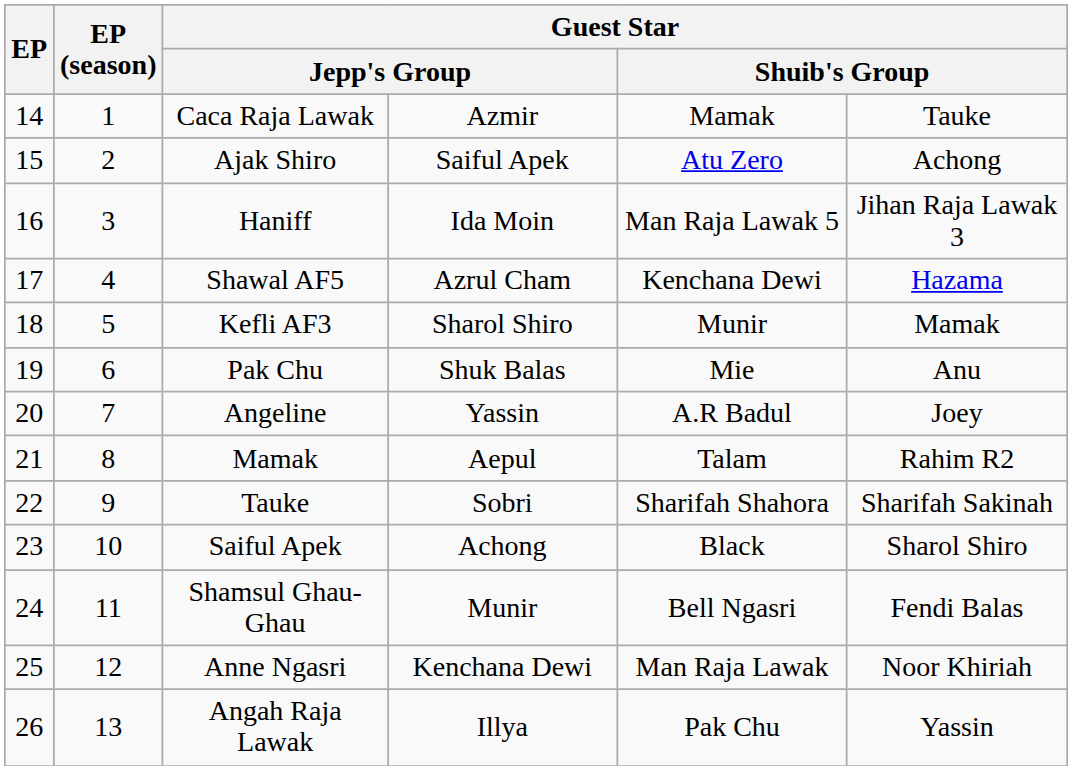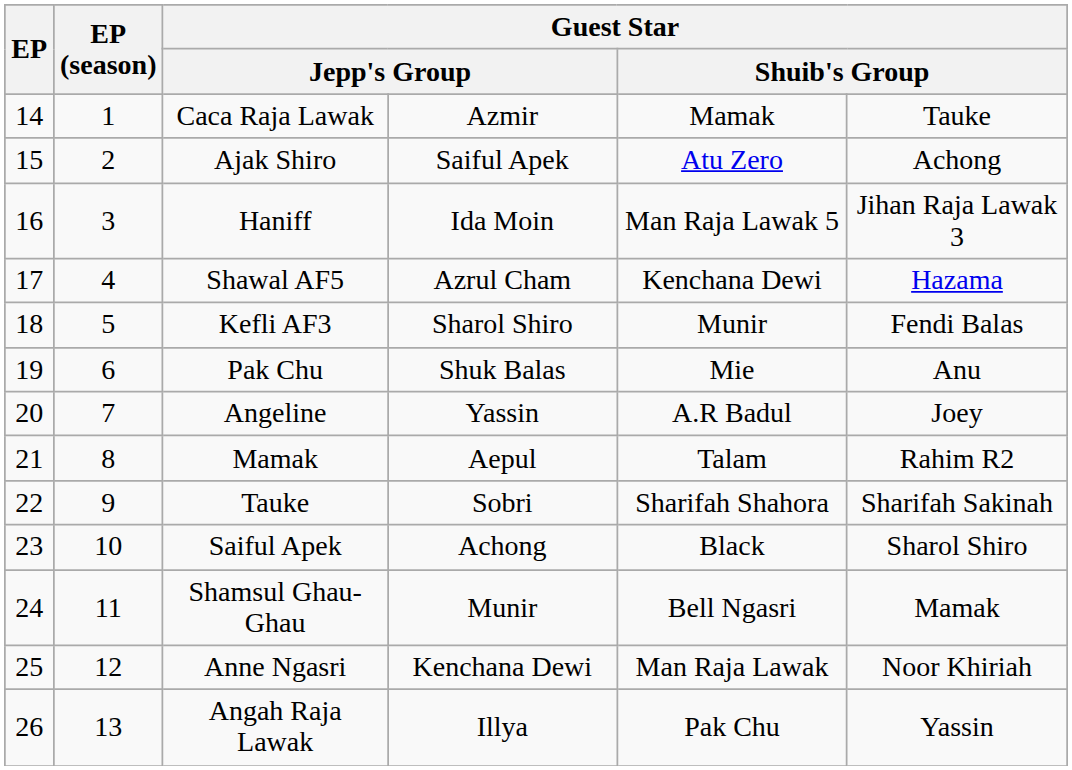 <table class="wikitable" style="text-align:center">
 <tr>
 <th rowspan=2>EP</th>
 <th rowspan=2>EP<br>(season)</th>
 <th colspan=4>Guest Star</th>
 </tr>
 <tr>
 <th colspan=2>Jepp's Group</th>
 <th colspan=2>Shuib's Group</th>
 </tr>
 <tr>
 <td>14</td>
 <td>1</td>
 <td style="width:200px">Caca Raja Lawak</td>
 <td style="width:200px">Azmir</td>
 <td style="width:200px">Mamak</td>
 <td style="width:200px">Tauke</td>
 </tr>
 <tr>
 <td>15</td>
 <td>2</td>
 <td style="width:200px">Ajak Shiro</td>
 <td style="width:200px">Saiful Apek</td>
 <td style="width:200px"><a href='#'>Atu Zero</a></td>
 <td style="width:200px">Achong</td>
 </tr>
 <tr>
 <td>16</td>
 <td>3</td>
 <td style="width:200px">Haniff</td>
 <td style="width:200px">Ida Moin</td>
 <td style="width:200px">Man Raja Lawak 5</td>
 <td style="width:200px">Jihan Raja Lawak 3</td>
 </tr>
 <tr>
 <td>17</td>
 <td>4</td>
 <td style="width:200px">Shawal AF5</td>
 <td style="width:200px">Azrul Cham</td>
 <td style="width:200px">Kenchana Dewi</td>
 <td style="width:200px"><a href='#'>Hazama</a></td>
 </tr>
 <tr>
 <td>18</td>
 <td>5</td>
 <td style="width:200px">Kefli AF3</td>
 <td style="width:200px">Sharol Shiro</td>
 <td style="width:200px">Munir</td>
-<td style="width:200px">Mamak</td>
+<td style="width:200px">Fendi Balas</td>
 </tr>
 <tr>
 <td>19</td>
 <td>6</td>
 <td style="width:200px">Pak Chu</td>
 <td style="width:200px">Shuk Balas</td>
 <td style="width:200px">Mie</td>
 <td style="width:200px">Anu</td>
 </tr>
 <tr>
 <td>20</td>
 <td>7</td>
 <td style="width:200px">Angeline</td>
 <td style="width:200px">Yassin</td>
 <td style="width:200px">A.R Badul</td>
 <td style="width:200px">Joey</td>
 </tr>
 <tr>
 <td>21</td>
 <td>8</td>
 <td style="width:200px">Mamak</td>
 <td style="width:200px">Aepul</td>
 <td style="width:200px">Talam</td>
 <td style="width:200px">Rahim R2</td>
 </tr>
 <tr>
 <td>22</td>
 <td>9</td>
 <td style="width:200px">Tauke</td>
 <td style="width:200px">Sobri</td>
 <td style="width:200px">Sharifah Shahora</td>
 <td style="width:200px">Sharifah Sakinah</td>
 </tr>
 <tr>
 <td>23</td>
 <td>10</td>
 <td style="width:200px">Saiful Apek</td>
 <td style="width:200px">Achong</td>
 <td style="width:200px">Black</td>
 <td style="width:200px">Sharol Shiro</td>
 </tr>
 <tr>
 <td>24</td>
 <td>11</td>
 <td style="width:200px">Shamsul Ghau-Ghau</td>
 <td style="width:200px">Munir</td>
 <td style="width:200px">Bell Ngasri</td>
-<td style="width:200px">Fendi Balas</td>
+<td style="width:200px">Mamak</td>
 </tr>
 <tr>
 <td>25</td>
 <td>12</td>
 <td style="width:200px">Anne Ngasri</td>
 <td style="width:200px">Kenchana Dewi</td>
 <td style="width:200px">Man Raja Lawak</td>
 <td style="width:200px">Noor Khiriah</td>
 </tr>
 <tr>
 <td>26</td>
 <td>13</td>
 <td style="width:200px">Angah Raja Lawak</td>
 <td style="width:200px">Illya</td>
 <td style="width:200px">Pak Chu</td>
 <td style="width:200px">Yassin</td>
 </tr>
 </table>
